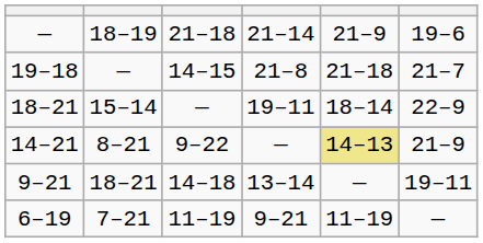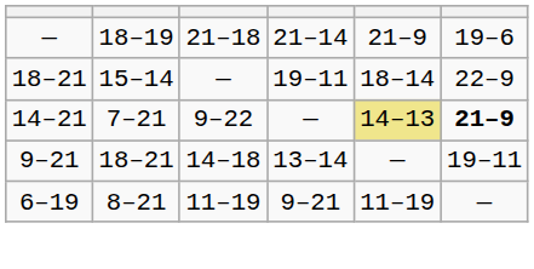 <table class="wikitable" style="text-align: center;">
 <tr>
 <th></th>
 <th></th>
 <th></th>
 <th></th>
 <th></th>
 <th></th>
 </tr>
 <tr>
 <td>—</td>
 <td>18–19</td>
 <td>21–18</td>
 <td>21–14</td>
 <td>21–9</td>
 <td>19–6</td>
 </tr>
 <tr>
-<td>19–18</td>
-<td>—</td>
-<td>14–15</td>
-<td>21–8</td>
-<td>21–18</td>
-<td>21–7</td>
-</tr>
-<tr>
 <td>18–21</td>
 <td>15–14</td>
 <td>—</td>
 <td>19–11</td>
 <td>18–14</td>
 <td>22–9</td>
 </tr>
 <tr>
 <td>14–21</td>
-<td>8–21</td>
+<td>7–21</td>
 <td>9–22</td>
 <td>—</td>
 <td style="background: khaki;">14–13</td>
-<td>21–9</td>
+<td><strong>21–9</strong></td>
 </tr>
 <tr>
 <td>9–21</td>
 <td>18–21</td>
 <td>14–18</td>
 <td>13–14</td>
 <td>—</td>
 <td>19–11</td>
 </tr>
 <tr>
 <td>6–19</td>
-<td>7–21</td>
+<td>8–21</td>
 <td>11–19</td>
 <td>9–21</td>
 <td>11–19</td>
 <td>—</td>
 </tr>
 </table>
